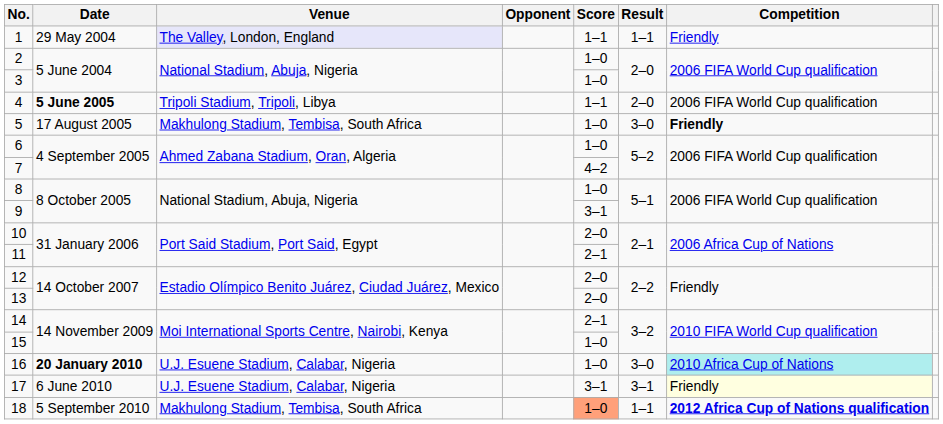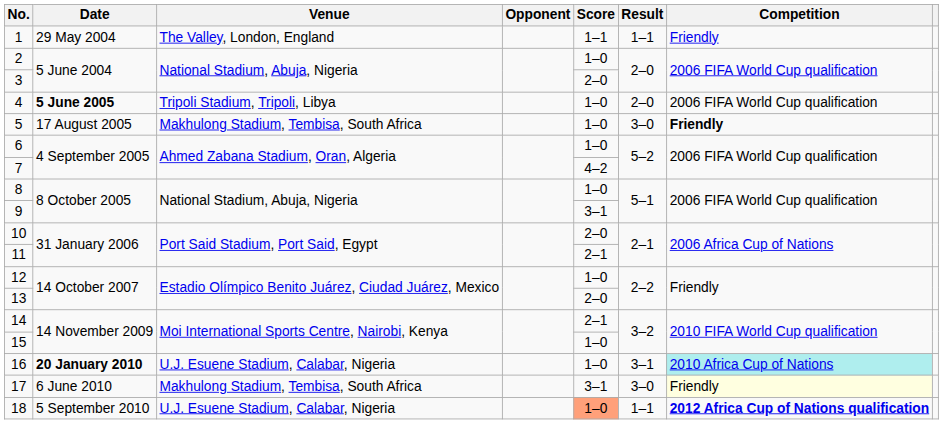 <table class="wikitable sortable">
 <tr>
 <th scope="col">No.</th>
 <th scope="col">Date</th>
 <th scope="col">Venue</th>
 <th scope="col">Opponent</th>
 <th scope="col">Score</th>
 <th scope="col">Result</th>
 <th scope="col">Competition</th>
 <th scope="col" class="unsortable"></th>
 </tr>
 <tr>
 <td style="text-align:center">1</td>
 <td>29 May 2004</td>
-<td style="background: lavender;"><a href='#'>The Valley</a>, London, England</td>
+<td><a href='#'>The Valley</a>, London, England</td>
 <td></td>
 <td style="text-align:center">1–1</td>
 <td style="text-align:center">1–1</td>
 <td><a href='#'>Friendly</a></td>
 <td></td>
 </tr>
 <tr>
 <td style="text-align:center">2</td>
 <td rowspan="2">5 June 2004</td>
 <td rowspan="2"><a href='#'>National Stadium</a>, <a href='#'>Abuja</a>, Nigeria</td>
 <td rowspan="2"></td>
 <td style="text-align:center">1–0</td>
 <td rowspan="2" style="text-align:center">2–0</td>
 <td rowspan="2"><a href='#'>2006 FIFA World Cup qualification</a></td>
 <td rowspan="2"></td>
 </tr>
 <tr>
 <td style="text-align:center">3</td>
-<td style="text-align:center">1–0</td>
+<td style="text-align:center">2–0</td>
 </tr>
 <tr>
 <td style="text-align:center">4</td>
 <td><strong>5 June 2005</strong></td>
 <td><a href='#'>Tripoli Stadium</a>, <a href='#'>Tripoli</a>, Libya</td>
 <td></td>
-<td style="text-align:center">1–1</td>
+<td style="text-align:center">1–0</td>
 <td style="text-align:center">2–0</td>
 <td>2006 FIFA World Cup qualification</td>
 <td></td>
 </tr>
 <tr>
 <td style="text-align:center">5</td>
 <td>17 August 2005</td>
 <td><a href='#'>Makhulong Stadium</a>, <a href='#'>Tembisa</a>, South Africa</td>
 <td></td>
 <td style="text-align:center">1–0</td>
 <td style="text-align:center">3–0</td>
 <td><strong>Friendly</strong></td>
 <td></td>
 </tr>
 <tr>
 <td style="text-align:center">6</td>
 <td rowspan="2">4 September 2005</td>
 <td rowspan="2"><a href='#'>Ahmed Zabana Stadium</a>, <a href='#'>Oran</a>, Algeria</td>
 <td rowspan="2"></td>
 <td style="text-align:center">1–0</td>
 <td rowspan="2" style="text-align:center">5–2</td>
 <td rowspan="2">2006 FIFA World Cup qualification</td>
 <td rowspan="2"></td>
 </tr>
 <tr>
 <td style="text-align:center">7</td>
 <td style="text-align:center">4–2</td>
 </tr>
 <tr>
 <td style="text-align:center">8</td>
 <td rowspan="2">8 October 2005</td>
 <td rowspan="2">National Stadium, Abuja, Nigeria</td>
 <td rowspan="2"></td>
 <td style="text-align:center">1–0</td>
 <td rowspan="2" style="text-align:center">5–1</td>
 <td rowspan="2">2006 FIFA World Cup qualification</td>
 <td rowspan="2"></td>
 </tr>
 <tr>
 <td style="text-align:center">9</td>
 <td style="text-align:center">3–1</td>
 </tr>
 <tr>
 <td style="text-align:center">10</td>
 <td rowspan="2">31 January 2006</td>
 <td rowspan="2"><a href='#'>Port Said Stadium</a>, <a href='#'>Port Said</a>, Egypt</td>
 <td rowspan="2"></td>
 <td style="text-align:center">2–0</td>
 <td rowspan="2" style="text-align:center">2–1</td>
 <td rowspan="2"><a href='#'>2006 Africa Cup of Nations</a></td>
 <td rowspan="2"></td>
 </tr>
 <tr>
 <td style="text-align:center">11</td>
 <td style="text-align:center">2–1</td>
 </tr>
 <tr>
 <td style="text-align:center">12</td>
 <td rowspan="2">14 October 2007</td>
 <td rowspan="2"><a href='#'>Estadio Olímpico Benito Juárez</a>, <a href='#'>Ciudad Juárez</a>, Mexico</td>
 <td rowspan="2"></td>
-<td style="text-align:center">2–0</td>
+<td style="text-align:center">1–0</td>
 <td rowspan="2" style="text-align:center">2–2</td>
 <td rowspan="2">Friendly</td>
 <td rowspan="2"></td>
 </tr>
 <tr>
 <td style="text-align:center">13</td>
 <td style="text-align:center">2–0</td>
 </tr>
 <tr>
 <td style="text-align:center">14</td>
 <td rowspan="2">14 November 2009</td>
 <td rowspan="2"><a href='#'>Moi International Sports Centre</a>, <a href='#'>Nairobi</a>, Kenya</td>
 <td rowspan="2"></td>
 <td style="text-align:center">2–1</td>
 <td rowspan="2" style="text-align:center">3–2</td>
 <td rowspan="2"><a href='#'>2010 FIFA World Cup qualification</a></td>
 <td rowspan="2"></td>
 </tr>
 <tr>
 <td style="text-align:center">15</td>
 <td style="text-align:center">1–0</td>
 </tr>
 <tr>
 <td style="text-align:center">16</td>
 <td><strong>20 January 2010</strong></td>
 <td><a href='#'>U.J. Esuene Stadium</a>, <a href='#'>Calabar</a>, Nigeria</td>
 <td></td>
 <td style="text-align:center">1–0</td>
-<td style="text-align:center">3–0</td>
+<td style="text-align:center">3–1</td>
 <td style="background: paleturquoise;"><a href='#'>2010 Africa Cup of Nations</a></td>
 <td></td>
 </tr>
 <tr>
 <td style="text-align:center">17</td>
 <td>6 June 2010</td>
-<td><a href='#'>U.J. Esuene Stadium</a>, <a href='#'>Calabar</a>, Nigeria</td>
+<td><a href='#'>Makhulong Stadium</a>, <a href='#'>Tembisa</a>, South Africa</td>
 <td></td>
 <td style="text-align:center">3–1</td>
-<td style="text-align:center">3–1</td>
+<td style="text-align:center">3–0</td>
 <td style="background: lightyellow;">Friendly</td>
 <td></td>
 </tr>
 <tr>
 <td style="text-align:center">18</td>
 <td>5 September 2010</td>
-<td><a href='#'>Makhulong Stadium</a>, <a href='#'>Tembisa</a>, South Africa</td>
+<td><a href='#'>U.J. Esuene Stadium</a>, <a href='#'>Calabar</a>, Nigeria</td>
 <td></td>
 <td style="background: lightsalmon; text-align:center">1–0</td>
 <td style="text-align:center">1–1</td>
 <td><strong><a href='#'>2012 Africa Cup of Nations qualification</a></strong></td>
 <td></td>
 </tr>
 </table>
